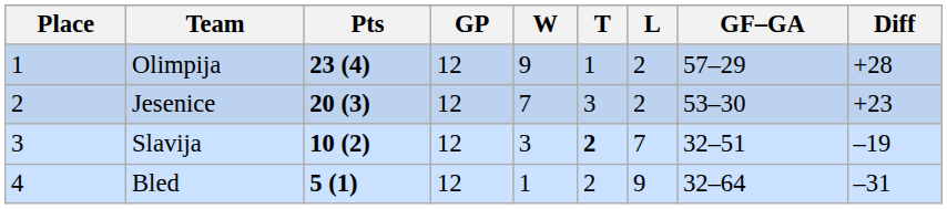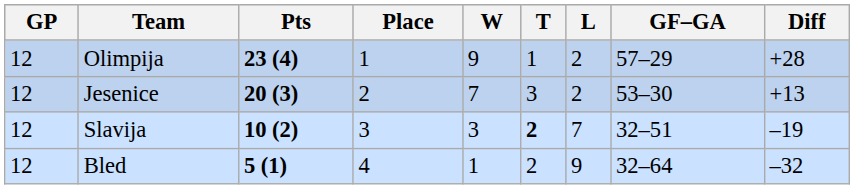 <table class="wikitable" width="600px">
 <tr style="background-color:#c0c0c0;">
-<th>Place</th>
+<th>GP</th>
 <th>Team</th>
 <th>Pts</th>
-<th>GP</th>
+<th>Place</th>
 <th>W</th>
 <th>T</th>
 <th>L</th>
 <th>GF–GA</th>
 <th>Diff</th>
 </tr>
 <tr bgcolor="#BCD2EE">
-<td>1</td>
+<td>12</td>
 <td>Olimpija</td>
 <td><strong>23 (4)</strong></td>
-<td>12</td>
+<td>1</td>
 <td>9</td>
 <td>1</td>
 <td>2</td>
 <td>57–29</td>
 <td>+28</td>
 </tr>
 <tr bgcolor="#BCD2EE">
-<td>2</td>
+<td>12</td>
 <td>Jesenice</td>
 <td><strong>20 (3)</strong></td>
-<td>12</td>
+<td>2</td>
 <td>7</td>
 <td>3</td>
 <td>2</td>
 <td>53–30</td>
-<td>+23</td>
+<td>+13</td>
 </tr>
 <tr bgcolor="#CAE1FF">
-<td>3</td>
+<td>12</td>
 <td>Slavija</td>
 <td><strong>10 (2)</strong></td>
-<td>12</td>
+<td>3</td>
 <td>3</td>
 <td><strong>2</strong></td>
 <td>7</td>
 <td>32–51</td>
 <td>–19</td>
 </tr>
 <tr bgcolor="#CAE1FF">
-<td>4</td>
+<td>12</td>
 <td>Bled</td>
 <td><strong>5 (1)</strong></td>
-<td>12</td>
+<td>4</td>
 <td>1</td>
 <td>2</td>
 <td>9</td>
 <td>32–64</td>
-<td>–31</td>
+<td>–32</td>
 </tr>
 </table>
